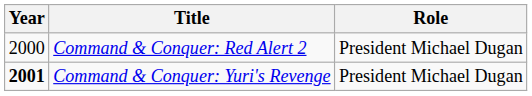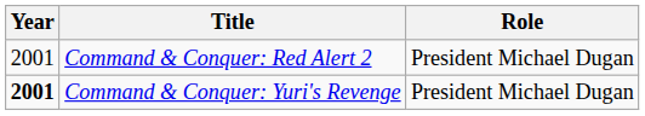 <table class="wikitable sortable">
 <tr>
 <th>Year</th>
 <th>Title</th>
 <th>Role</th>
 </tr>
 <tr>
-<td>2000</td>
+<td>2001</td>
 <td><em><a href='#'>Command & Conquer: Red Alert 2</a></em></td>
 <td>President Michael Dugan</td>
 </tr>
 <tr>
 <td><strong>2001</strong></td>
 <td><em><a href='#'>Command & Conquer: Yuri's Revenge</a></em></td>
 <td>President Michael Dugan</td>
 </tr>
 </table>
